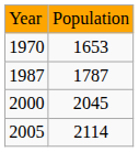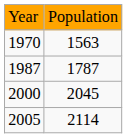 <table class="wikitable">
 <tr bgcolor="orange">
 <td>Year</td>
 <td>Population</td>
 </tr>
 <tr>
 <td>1970</td>
-<td align=center>1653</td>
+<td align=center>1563</td>
 </tr>
 <tr>
 <td>1987</td>
 <td align=center>1787</td>
 </tr>
 <tr>
 <td>2000</td>
 <td align=center>2045</td>
 </tr>
 <tr>
 <td>2005</td>
 <td align=center>2114</td>
 </tr>
 </table>
